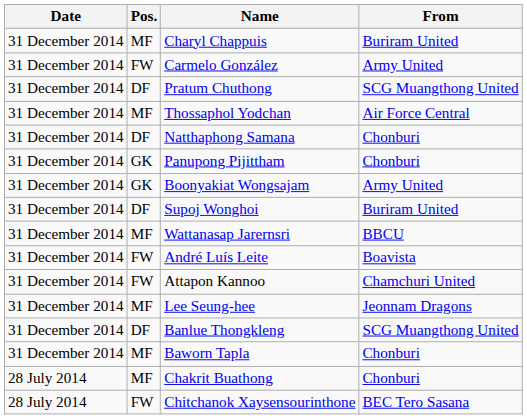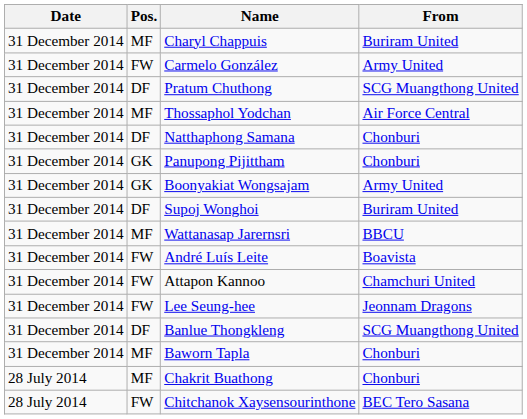 <table class="wikitable">
 <tr>
 <th>Date</th>
 <th>Pos.</th>
 <th>Name</th>
 <th>From</th>
 </tr>
 <tr>
 <td>31 December 2014</td>
 <td>MF</td>
 <td> <a href='#'>Charyl Chappuis</a></td>
 <td> <a href='#'>Buriram United</a></td>
 </tr>
 <tr>
 <td>31 December 2014</td>
 <td>FW</td>
 <td> <a href='#'>Carmelo González</a></td>
 <td> <a href='#'>Army United</a></td>
 </tr>
 <tr>
 <td>31 December 2014</td>
 <td>DF</td>
 <td> <a href='#'>Pratum Chuthong</a></td>
 <td> <a href='#'>SCG Muangthong United</a></td>
 </tr>
 <tr>
 <td>31 December 2014</td>
 <td>MF</td>
 <td> <a href='#'>Thossaphol Yodchan</a></td>
 <td> <a href='#'>Air Force Central</a></td>
 </tr>
 <tr>
 <td>31 December 2014</td>
 <td>DF</td>
 <td> <a href='#'>Natthaphong Samana</a></td>
 <td> <a href='#'>Chonburi</a></td>
 </tr>
 <tr>
 <td>31 December 2014</td>
 <td>GK</td>
 <td> <a href='#'>Panupong Pijittham</a></td>
 <td> <a href='#'>Chonburi</a></td>
 </tr>
 <tr>
 <td>31 December 2014</td>
 <td>GK</td>
 <td> <a href='#'>Boonyakiat Wongsajam</a></td>
 <td> <a href='#'>Army United</a></td>
 </tr>
 <tr>
 <td>31 December 2014</td>
 <td>DF</td>
 <td> <a href='#'>Supoj Wonghoi</a></td>
 <td> <a href='#'>Buriram United</a></td>
 </tr>
 <tr>
 <td>31 December 2014</td>
 <td>MF</td>
 <td> <a href='#'>Wattanasap Jarernsri</a></td>
 <td> <a href='#'>BBCU</a></td>
 </tr>
 <tr>
 <td>31 December 2014</td>
 <td>FW</td>
 <td> <a href='#'>André Luís Leite</a></td>
 <td> <a href='#'>Boavista</a></td>
 </tr>
 <tr>
 <td>31 December 2014</td>
 <td>FW</td>
 <td> Attapon Kannoo</td>
 <td> <a href='#'>Chamchuri United</a></td>
 </tr>
 <tr>
 <td>31 December 2014</td>
-<td>MF</td>
+<td>FW</td>
 <td> <a href='#'>Lee Seung-hee</a></td>
 <td> <a href='#'>Jeonnam Dragons</a></td>
 </tr>
 <tr>
 <td>31 December 2014</td>
 <td>DF</td>
 <td> <a href='#'>Banlue Thongkleng</a></td>
 <td> <a href='#'>SCG Muangthong United</a></td>
 </tr>
 <tr>
 <td>31 December 2014</td>
 <td>MF</td>
 <td> <a href='#'>Baworn Tapla</a></td>
 <td> <a href='#'>Chonburi</a></td>
 </tr>
 <tr>
 <td>28 July 2014</td>
 <td>MF</td>
 <td> <a href='#'>Chakrit Buathong</a></td>
 <td> <a href='#'>Chonburi</a></td>
 </tr>
 <tr>
 <td>28 July 2014</td>
 <td>FW</td>
 <td> <a href='#'>Chitchanok Xaysensourinthone</a></td>
 <td> <a href='#'>BEC Tero Sasana</a></td>
 </tr>
 </table>
